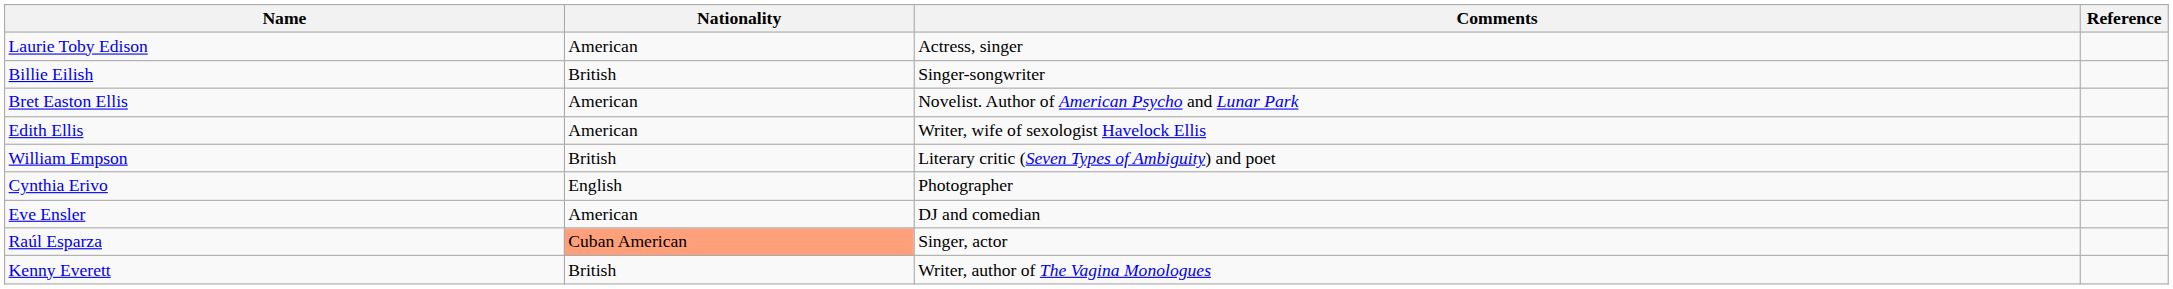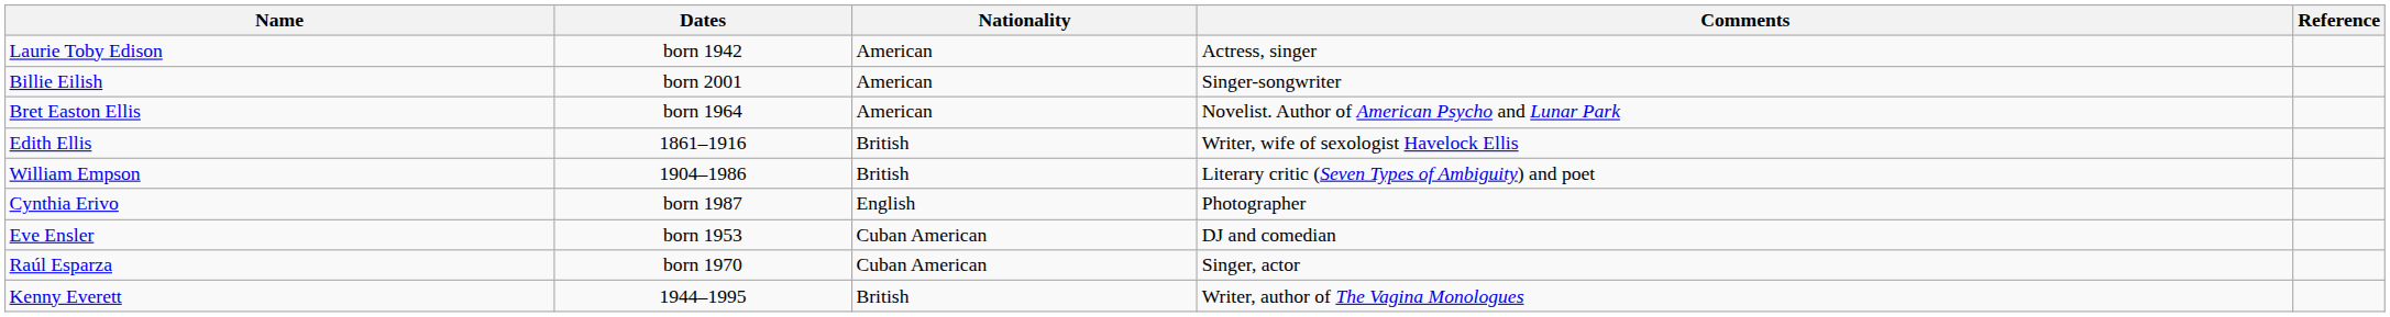 <table class="wikitable sortable plainrowheaders">
 <tr>
 <th style="width:24%;">Name</th>
+<th style="width:13%;">Dates</th>
 <th style="width:15%;">Nationality</th>
 <th style="width:50%;">Comments</th>
 <th style="width:3%;">Reference</th>
 </tr>
 <tr align="top">
 <td><a href='#'>Laurie Toby Edison</a></td>
+<td align=center>born 1942</td>
 <td>American</td>
 <td>Actress, singer</td>
 <td></td>
 </tr>
 <tr>
 <td><a href='#'>Billie Eilish</a></td>
-<td>British</td>
+<td align=center>born 2001</td>
+<td>American</td>
 <td>Singer-songwriter</td>
 <td></td>
 </tr>
 <tr>
 <td><a href='#'>Bret Easton Ellis</a></td>
+<td align=center>born 1964</td>
 <td>American</td>
 <td>Novelist. Author of <em><a href='#'>American Psycho</a></em> and <em><a href='#'>Lunar Park</a></em></td>
 <td></td>
 </tr>
 <tr>
 <td><a href='#'>Edith Ellis</a></td>
-<td>American</td>
+<td align=center>1861–1916</td>
+<td>British</td>
 <td>Writer, wife of sexologist <a href='#'>Havelock Ellis</a></td>
 <td></td>
 </tr>
 <tr>
 <td><a href='#'>William Empson</a></td>
+<td align=center>1904–1986</td>
 <td>British</td>
 <td>Literary critic (<em><a href='#'>Seven Types of Ambiguity</a></em>) and poet</td>
 <td></td>
 </tr>
 <tr>
 <td><a href='#'>Cynthia Erivo</a></td>
+<td align=center>born 1987</td>
 <td>English</td>
 <td>Photographer</td>
 <td></td>
 </tr>
 <tr>
 <td><a href='#'>Eve Ensler</a></td>
-<td>American</td>
+<td align=center>born 1953</td>
+<td>Cuban American</td>
 <td>DJ and comedian</td>
 <td></td>
 </tr>
 <tr>
 <td><a href='#'>Raúl Esparza</a></td>
-<td style="background: lightsalmon;">Cuban American</td>
+<td align=center>born 1970</td>
+<td>Cuban American</td>
 <td>Singer, actor</td>
 <td></td>
 </tr>
 <tr>
 <td><a href='#'>Kenny Everett</a></td>
+<td align=center>1944–1995</td>
 <td>British</td>
 <td>Writer, author of <em><a href='#'>The Vagina Monologues</a></em></td>
 <td></td>
 </tr>
 </table>
